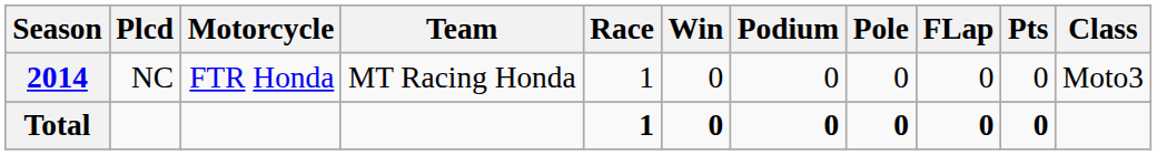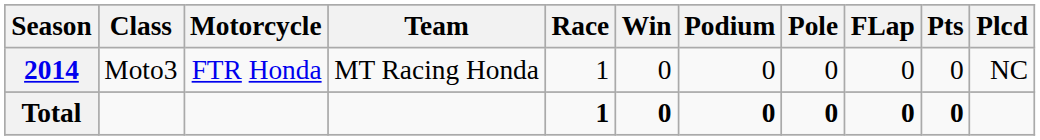 <table class="wikitable" style=text-align:right>
 <tr>
 <th>Season</th>
-<th>Plcd</th>
+<th>Class</th>
 <th>Motorcycle</th>
 <th>Team</th>
 <th>Race</th>
 <th>Win</th>
 <th>Podium</th>
 <th>Pole</th>
 <th>FLap</th>
 <th>Pts</th>
-<th>Class</th>
+<th>Plcd</th>
 </tr>
 <tr>
 <th><a href='#'>2014</a></th>
-<td>NC</td>
+<td>Moto3</td>
 <td><a href='#'>FTR</a> <a href='#'>Honda</a></td>
 <td>MT Racing Honda</td>
 <td>1</td>
 <td>0</td>
 <td>0</td>
 <td>0</td>
 <td>0</td>
 <td>0</td>
-<td>Moto3</td>
+<td>NC</td>
 </tr>
 <tr>
 <th>Total</th>
 <td></td>
 <td></td>
 <td></td>
 <td><strong>1</strong></td>
 <td><strong>0</strong></td>
 <td><strong>0</strong></td>
 <td><strong>0</strong></td>
 <td><strong>0</strong></td>
 <td><strong>0</strong></td>
 <td></td>
 </tr>
 </table>
